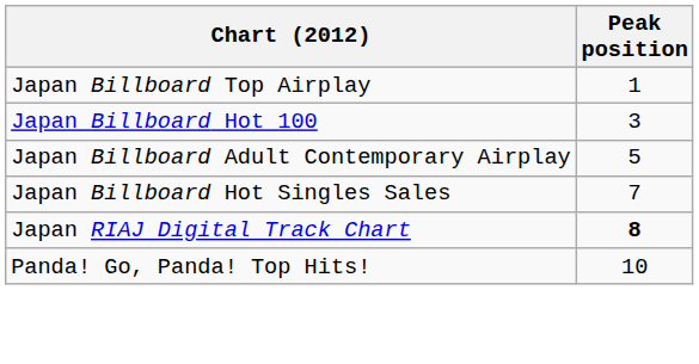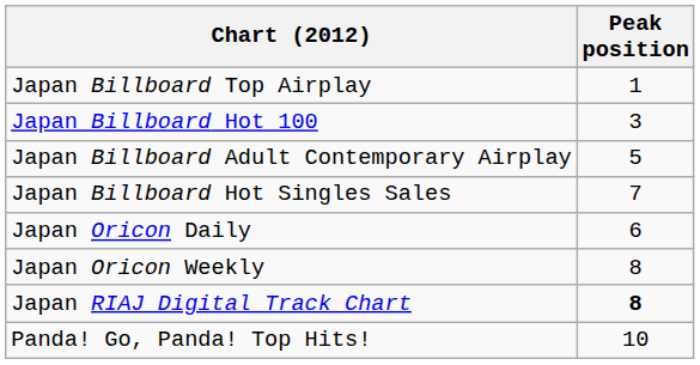 <table class="wikitable sortable">
 <tr>
 <th align="left">Chart (2012)</th>
 <th align="center">Peak<br>position</th>
 </tr>
 <tr>
 <td>Japan <em>Billboard</em> Top Airplay</td>
 <td align="center">1</td>
 </tr>
 <tr>
 <td><a href='#'>Japan <em>Billboard</em> Hot 100</a></td>
 <td align="center">3</td>
 </tr>
 <tr>
 <td>Japan <em>Billboard</em> Adult Contemporary Airplay</td>
 <td align="center">5</td>
 </tr>
 <tr>
 <td>Japan <em>Billboard</em> Hot Singles Sales</td>
 <td align="center">7</td>
 </tr>
 <tr>
+<td>Japan <em><a href='#'>Oricon</a></em> Daily</td>
+<td align="center">6</td>
+</tr>
+<tr>
+<td>Japan <em>Oricon</em> Weekly</td>
+<td align="center">8</td>
+</tr>
+<tr>
 <td>Japan <em><a href='#'>RIAJ Digital Track Chart</a></em></td>
 <td align="center"><strong>8</strong></td>
 </tr>
 <tr>
 <td>Panda! Go, Panda! Top Hits!</td>
 <td align="center">10</td>
 </tr>
 </table>
